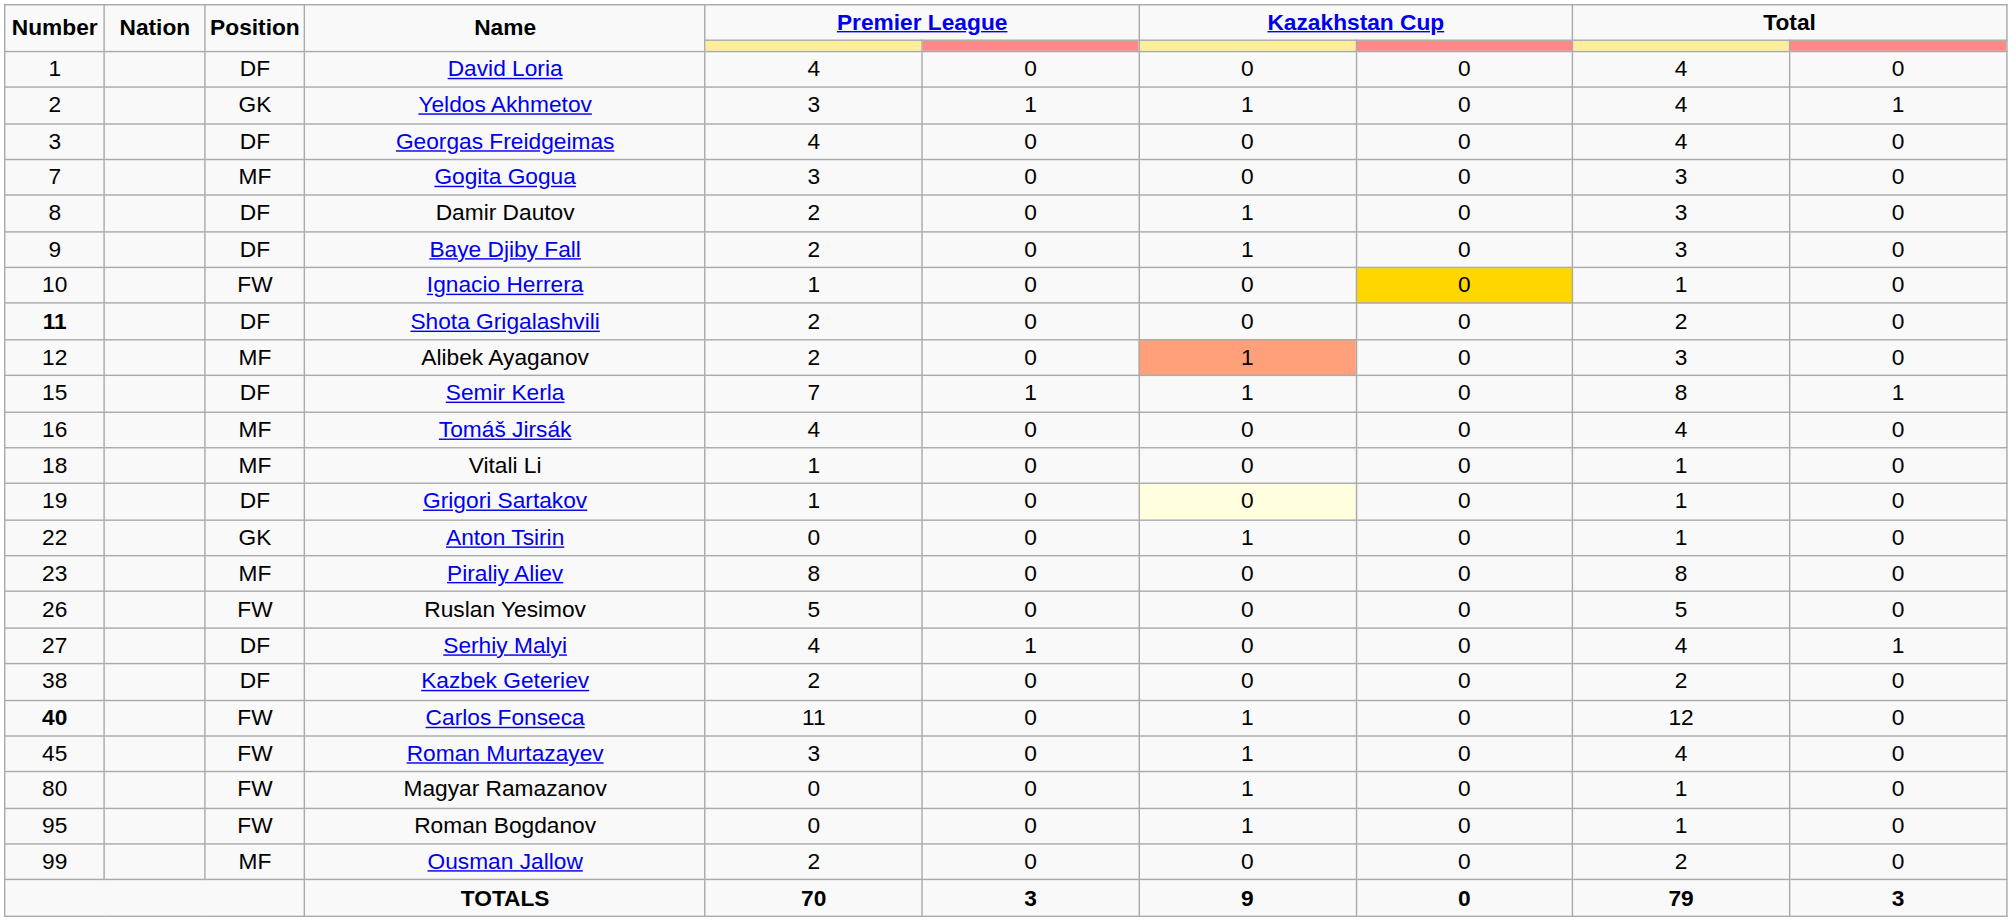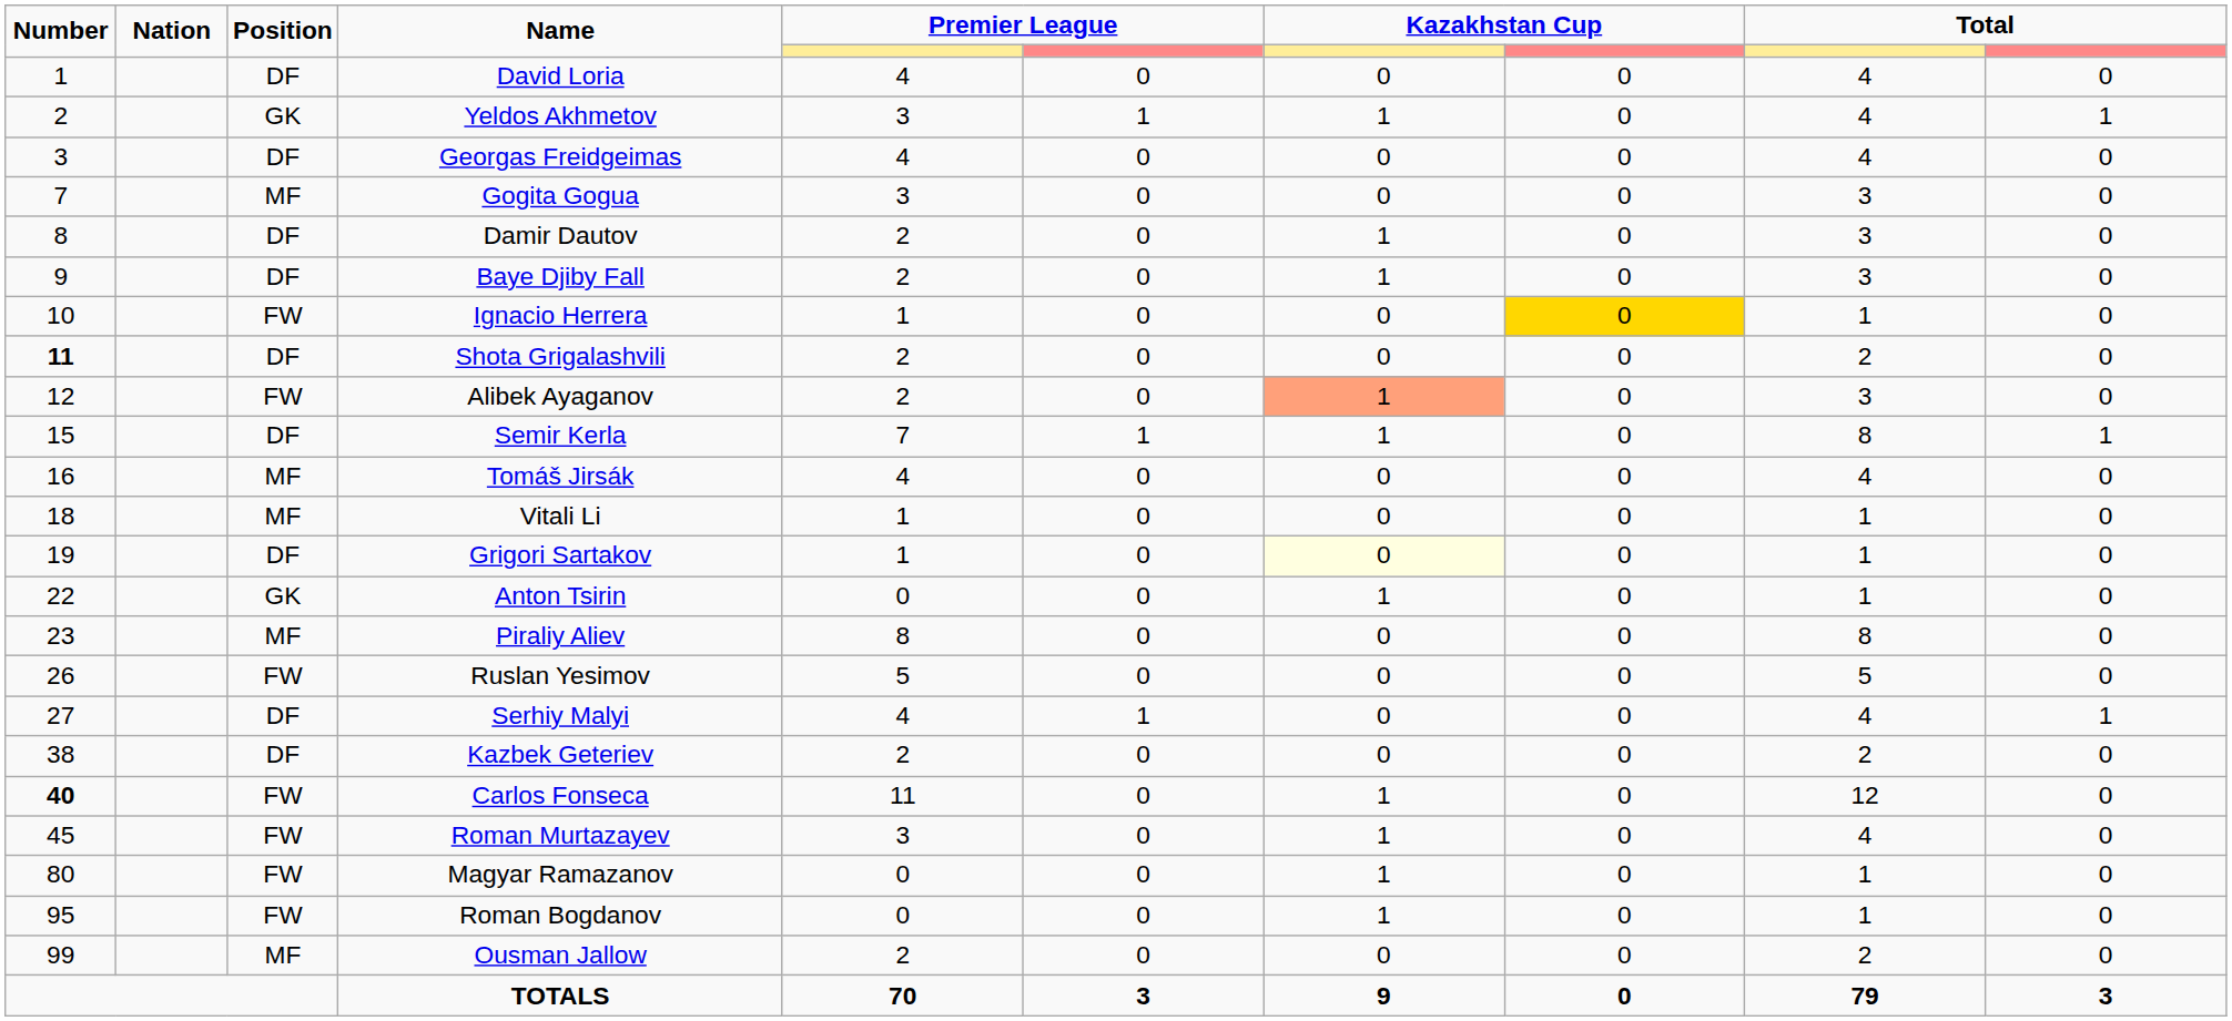 <table class="wikitable" style="text-align:center;">
 <tr>
 <td rowspan="2"  style="width:5%; text-align:center;"><strong>Number</strong></td>
 <td rowspan="2"  style="width:5%; text-align:center;"><strong>Nation</strong></td>
 <td rowspan="2"  style="width:5%; text-align:center;"><strong>Position</strong></td>
 <td rowspan="2"  style="width:20%; text-align:center;"><strong>Name</strong></td>
 <td colspan="2" style="text-align:center;"><strong><a href='#'>Premier League</a></strong></td>
 <td colspan="2" style="text-align:center;"><strong><a href='#'>Kazakhstan Cup</a></strong></td>
 <td colspan="2" style="text-align:center;"><strong>Total</strong></td>
 </tr>
 <tr>
 <th style="width:60px; background:#fe9;"></th>
 <th style="width:60px; background:#ff8888;"></th>
 <th style="width:60px; background:#fe9;"></th>
 <th style="width:60px; background:#ff8888;"></th>
 <th style="width:60px; background:#fe9;"></th>
 <th style="width:60px; background:#ff8888;"></th>
 </tr>
 <tr>
 <td>1</td>
 <td></td>
 <td>DF</td>
 <td><a href='#'>David Loria</a></td>
 <td>4</td>
 <td>0</td>
 <td>0</td>
 <td>0</td>
 <td>4</td>
 <td>0</td>
 </tr>
 <tr>
 <td>2</td>
 <td></td>
 <td>GK</td>
 <td><a href='#'>Yeldos Akhmetov</a></td>
 <td>3</td>
 <td>1</td>
 <td>1</td>
 <td>0</td>
 <td>4</td>
 <td>1</td>
 </tr>
 <tr>
 <td>3</td>
 <td></td>
 <td>DF</td>
 <td><a href='#'>Georgas Freidgeimas</a></td>
 <td>4</td>
 <td>0</td>
 <td>0</td>
 <td>0</td>
 <td>4</td>
 <td>0</td>
 </tr>
 <tr>
 <td>7</td>
 <td></td>
 <td>MF</td>
 <td><a href='#'>Gogita Gogua</a></td>
 <td>3</td>
 <td>0</td>
 <td>0</td>
 <td>0</td>
 <td>3</td>
 <td>0</td>
 </tr>
 <tr>
 <td>8</td>
 <td></td>
 <td>DF</td>
 <td>Damir Dautov</td>
 <td>2</td>
 <td>0</td>
 <td>1</td>
 <td>0</td>
 <td>3</td>
 <td>0</td>
 </tr>
 <tr>
 <td>9</td>
 <td></td>
 <td>DF</td>
 <td><a href='#'>Baye Djiby Fall</a></td>
 <td>2</td>
 <td>0</td>
 <td>1</td>
 <td>0</td>
 <td>3</td>
 <td>0</td>
 </tr>
 <tr>
 <td>10</td>
 <td></td>
 <td>FW</td>
 <td><a href='#'>Ignacio Herrera</a></td>
 <td>1</td>
 <td>0</td>
 <td>0</td>
 <td style="background: gold;">0</td>
 <td>1</td>
 <td>0</td>
 </tr>
 <tr>
 <td><strong>11</strong></td>
 <td></td>
 <td>DF</td>
 <td><a href='#'>Shota Grigalashvili</a></td>
 <td>2</td>
 <td>0</td>
 <td>0</td>
 <td>0</td>
 <td>2</td>
 <td>0</td>
 </tr>
 <tr>
 <td>12</td>
 <td></td>
-<td>MF</td>
+<td>FW</td>
 <td>Alibek Ayaganov</td>
 <td>2</td>
 <td>0</td>
 <td style="background: lightsalmon;">1</td>
 <td>0</td>
 <td>3</td>
 <td>0</td>
 </tr>
 <tr>
 <td>15</td>
 <td></td>
 <td>DF</td>
 <td><a href='#'>Semir Kerla</a></td>
 <td>7</td>
 <td>1</td>
 <td>1</td>
 <td>0</td>
 <td>8</td>
 <td>1</td>
 </tr>
 <tr>
 <td>16</td>
 <td></td>
 <td>MF</td>
 <td><a href='#'>Tomáš Jirsák</a></td>
 <td>4</td>
 <td>0</td>
 <td>0</td>
 <td>0</td>
 <td>4</td>
 <td>0</td>
 </tr>
 <tr>
 <td>18</td>
 <td></td>
 <td>MF</td>
 <td>Vitali Li</td>
 <td>1</td>
 <td>0</td>
 <td>0</td>
 <td>0</td>
 <td>1</td>
 <td>0</td>
 </tr>
 <tr>
 <td>19</td>
 <td></td>
 <td>DF</td>
 <td><a href='#'>Grigori Sartakov</a></td>
 <td>1</td>
 <td>0</td>
 <td style="background: lightyellow;">0</td>
 <td>0</td>
 <td>1</td>
 <td>0</td>
 </tr>
 <tr>
 <td>22</td>
 <td></td>
 <td>GK</td>
 <td><a href='#'>Anton Tsirin</a></td>
 <td>0</td>
 <td>0</td>
 <td>1</td>
 <td>0</td>
 <td>1</td>
 <td>0</td>
 </tr>
 <tr>
 <td>23</td>
 <td></td>
 <td>MF</td>
 <td><a href='#'>Piraliy Aliev</a></td>
 <td>8</td>
 <td>0</td>
 <td>0</td>
 <td>0</td>
 <td>8</td>
 <td>0</td>
 </tr>
 <tr>
 <td>26</td>
 <td></td>
 <td>FW</td>
 <td>Ruslan Yesimov</td>
 <td>5</td>
 <td>0</td>
 <td>0</td>
 <td>0</td>
 <td>5</td>
 <td>0</td>
 </tr>
 <tr>
 <td>27</td>
 <td></td>
 <td>DF</td>
 <td><a href='#'>Serhiy Malyi</a></td>
 <td>4</td>
 <td>1</td>
 <td>0</td>
 <td>0</td>
 <td>4</td>
 <td>1</td>
 </tr>
 <tr>
 <td>38</td>
 <td></td>
 <td>DF</td>
 <td><a href='#'>Kazbek Geteriev</a></td>
 <td>2</td>
 <td>0</td>
 <td>0</td>
 <td>0</td>
 <td>2</td>
 <td>0</td>
 </tr>
 <tr>
 <td><strong>40</strong></td>
 <td></td>
 <td>FW</td>
 <td><a href='#'>Carlos Fonseca</a></td>
 <td>11</td>
 <td>0</td>
 <td>1</td>
 <td>0</td>
 <td>12</td>
 <td>0</td>
 </tr>
 <tr>
 <td>45</td>
 <td></td>
 <td>FW</td>
 <td><a href='#'>Roman Murtazayev</a></td>
 <td>3</td>
 <td>0</td>
 <td>1</td>
 <td>0</td>
 <td>4</td>
 <td>0</td>
 </tr>
 <tr>
 <td>80</td>
 <td></td>
 <td>FW</td>
 <td>Magyar Ramazanov</td>
 <td>0</td>
 <td>0</td>
 <td>1</td>
 <td>0</td>
 <td>1</td>
 <td>0</td>
 </tr>
 <tr>
 <td>95</td>
 <td></td>
 <td>FW</td>
 <td>Roman Bogdanov</td>
 <td>0</td>
 <td>0</td>
 <td>1</td>
 <td>0</td>
 <td>1</td>
 <td>0</td>
 </tr>
 <tr>
 <td>99</td>
 <td></td>
 <td>MF</td>
 <td><a href='#'>Ousman Jallow</a></td>
 <td>2</td>
 <td>0</td>
 <td>0</td>
 <td>0</td>
 <td>2</td>
 <td>0</td>
 </tr>
 <tr>
 <td colspan="3"></td>
 <td><strong>TOTALS</strong></td>
 <td><strong>70</strong></td>
 <td><strong>3</strong></td>
 <td><strong>9</strong></td>
 <td><strong>0</strong></td>
 <td><strong>79</strong></td>
 <td><strong>3</strong></td>
 </tr>
 </table>
